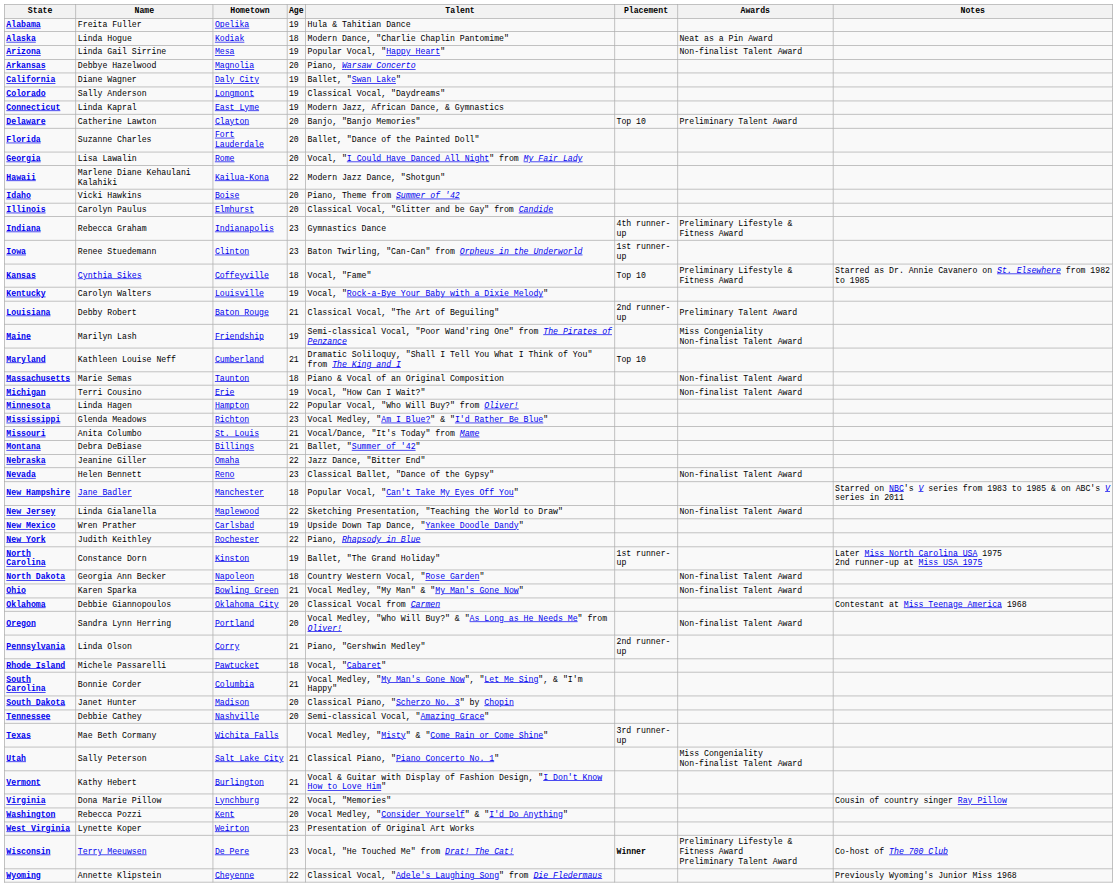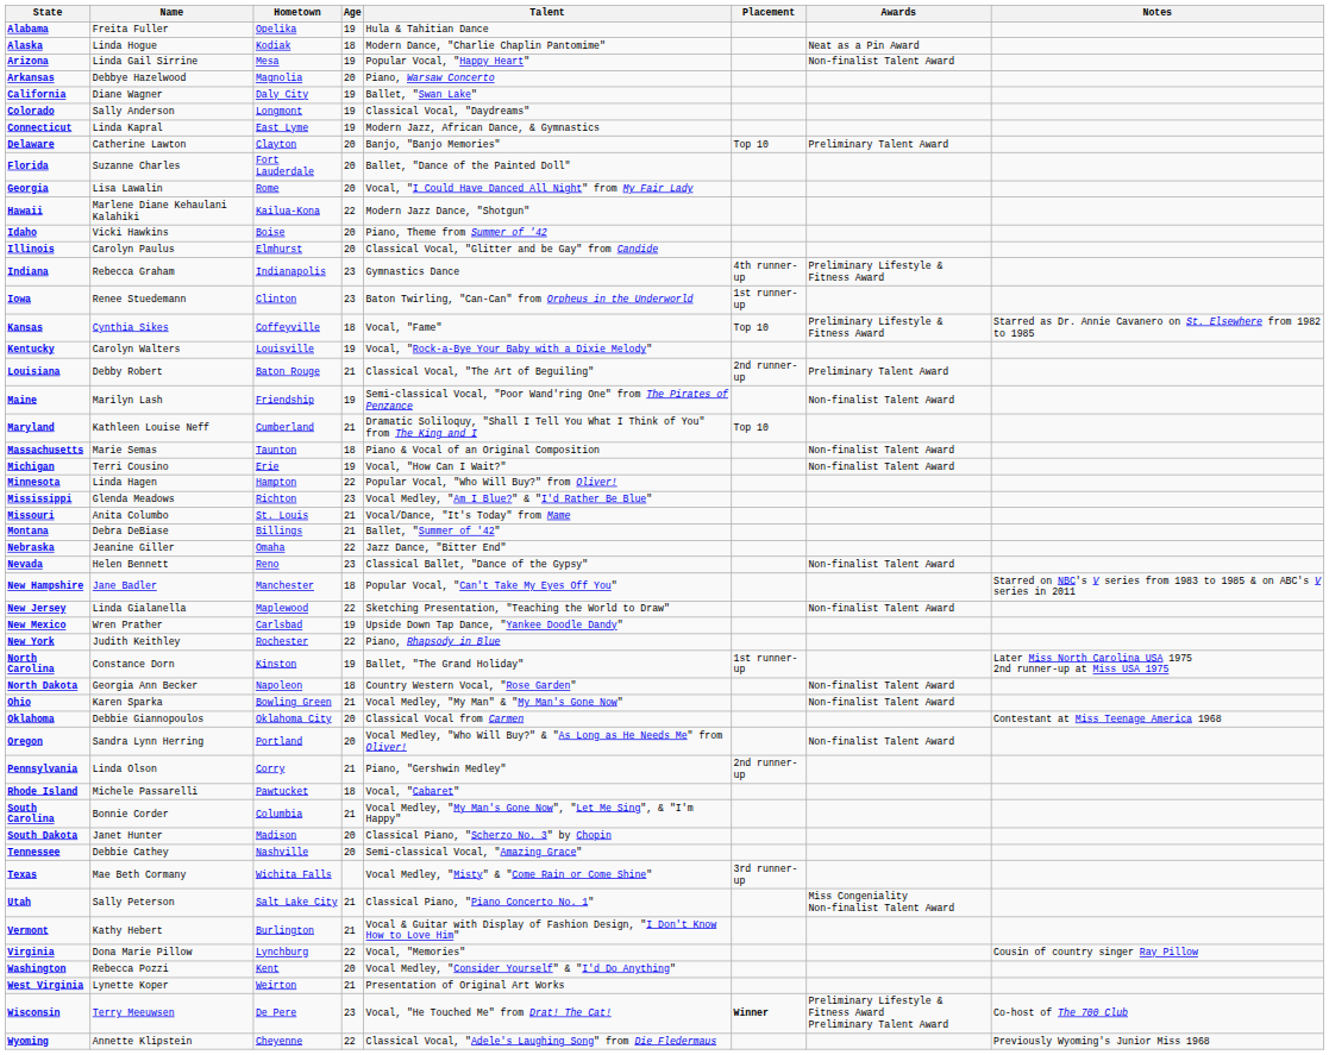 <table class="wikitable" style="width:100%; font-size:90%;">
 <tr>
 <th>State</th>
 <th>Name</th>
 <th>Hometown</th>
 <th>Age</th>
 <th>Talent</th>
 <th>Placement</th>
 <th>Awards</th>
 <th>Notes</th>
 </tr>
 <tr>
 <td> <strong><a href='#'>Alabama</a></strong></td>
 <td>Freita Fuller</td>
 <td><a href='#'>Opelika</a></td>
 <td>19</td>
 <td>Hula & Tahitian Dance</td>
 <td></td>
 <td></td>
 <td></td>
 </tr>
 <tr>
 <td> <strong><a href='#'>Alaska</a></strong></td>
 <td>Linda Hogue</td>
 <td><a href='#'>Kodiak</a></td>
 <td>18</td>
 <td>Modern Dance, "Charlie Chaplin Pantomime"</td>
 <td></td>
 <td>Neat as a Pin Award</td>
 <td></td>
 </tr>
 <tr>
 <td> <strong><a href='#'>Arizona</a></strong></td>
 <td>Linda Gail Sirrine</td>
 <td><a href='#'>Mesa</a></td>
 <td>19</td>
 <td>Popular Vocal, "<a href='#'>Happy Heart</a>"</td>
 <td></td>
 <td>Non-finalist Talent Award</td>
 <td></td>
 </tr>
 <tr>
 <td> <strong><a href='#'>Arkansas</a></strong></td>
 <td>Debbye Hazelwood</td>
 <td><a href='#'>Magnolia</a></td>
 <td>20</td>
 <td>Piano, <em><a href='#'>Warsaw Concerto</a></em></td>
 <td></td>
 <td></td>
 <td></td>
 </tr>
 <tr>
 <td> <strong><a href='#'>California</a></strong></td>
 <td>Diane Wagner</td>
 <td><a href='#'>Daly City</a></td>
 <td>19</td>
 <td>Ballet, "<a href='#'>Swan Lake</a>"</td>
 <td></td>
 <td></td>
 <td></td>
 </tr>
 <tr>
 <td> <strong><a href='#'>Colorado</a></strong></td>
 <td>Sally Anderson</td>
 <td><a href='#'>Longmont</a></td>
 <td>19</td>
 <td>Classical Vocal, "Daydreams"</td>
 <td></td>
 <td></td>
 <td></td>
 </tr>
 <tr>
 <td> <strong><a href='#'>Connecticut</a></strong></td>
 <td>Linda Kapral</td>
 <td><a href='#'>East Lyme</a></td>
 <td>19</td>
 <td>Modern Jazz, African Dance, & Gymnastics</td>
 <td></td>
 <td></td>
 <td></td>
 </tr>
 <tr>
 <td> <strong><a href='#'>Delaware</a></strong></td>
 <td>Catherine Lawton</td>
 <td><a href='#'>Clayton</a></td>
 <td>20</td>
 <td>Banjo, "Banjo Memories"</td>
 <td>Top 10</td>
 <td>Preliminary Talent Award</td>
 <td></td>
 </tr>
 <tr>
 <td> <strong><a href='#'>Florida</a></strong></td>
 <td>Suzanne Charles</td>
 <td><a href='#'>Fort Lauderdale</a></td>
 <td>20</td>
 <td>Ballet, "Dance of the Painted Doll"</td>
 <td></td>
 <td></td>
 <td></td>
 </tr>
 <tr>
 <td> <strong><a href='#'>Georgia</a></strong></td>
 <td>Lisa Lawalin</td>
 <td><a href='#'>Rome</a></td>
 <td>20</td>
 <td>Vocal, "<a href='#'>I Could Have Danced All Night</a>" from <em><a href='#'>My Fair Lady</a></em></td>
 <td></td>
 <td></td>
 <td></td>
 </tr>
 <tr>
 <td> <strong><a href='#'>Hawaii</a></strong></td>
 <td>Marlene Diane Kehaulani Kalahiki</td>
 <td><a href='#'>Kailua-Kona</a></td>
 <td>22</td>
 <td>Modern Jazz Dance, "Shotgun"</td>
 <td></td>
 <td></td>
 <td></td>
 </tr>
 <tr>
 <td> <strong><a href='#'>Idaho</a></strong></td>
 <td>Vicki Hawkins</td>
 <td><a href='#'>Boise</a></td>
 <td>20</td>
 <td>Piano, Theme from <em><a href='#'>Summer of '42</a></em></td>
 <td></td>
 <td></td>
 <td></td>
 </tr>
 <tr>
 <td> <strong><a href='#'>Illinois</a></strong></td>
 <td>Carolyn Paulus</td>
 <td><a href='#'>Elmhurst</a></td>
 <td>20</td>
 <td>Classical Vocal, "Glitter and be Gay" from <em><a href='#'>Candide</a></em></td>
 <td></td>
 <td></td>
 <td></td>
 </tr>
 <tr>
 <td> <strong><a href='#'>Indiana</a></strong></td>
 <td>Rebecca Graham</td>
 <td><a href='#'>Indianapolis</a></td>
 <td>23</td>
 <td>Gymnastics Dance</td>
 <td>4th runner-up</td>
 <td>Preliminary Lifestyle & Fitness Award</td>
 <td></td>
 </tr>
 <tr>
 <td> <strong><a href='#'>Iowa</a></strong></td>
 <td>Renee Stuedemann</td>
 <td><a href='#'>Clinton</a></td>
 <td>23</td>
 <td>Baton Twirling, "Can-Can" from <em><a href='#'>Orpheus in the Underworld</a></em></td>
 <td>1st runner-up</td>
 <td></td>
 <td></td>
 </tr>
 <tr>
 <td> <strong><a href='#'>Kansas</a></strong></td>
 <td><a href='#'>Cynthia Sikes</a></td>
 <td><a href='#'>Coffeyville</a></td>
 <td>18</td>
 <td>Vocal, "Fame"</td>
 <td>Top 10</td>
 <td>Preliminary Lifestyle & Fitness Award</td>
 <td>Starred as Dr. Annie Cavanero on <em><a href='#'>St. Elsewhere</a></em> from 1982 to 1985</td>
 </tr>
 <tr>
 <td> <strong><a href='#'>Kentucky</a></strong></td>
 <td>Carolyn Walters</td>
 <td><a href='#'>Louisville</a></td>
 <td>19</td>
 <td>Vocal, "<a href='#'>Rock-a-Bye Your Baby with a Dixie Melody</a>"</td>
 <td></td>
 <td></td>
 <td></td>
 </tr>
 <tr>
 <td> <strong><a href='#'>Louisiana</a></strong></td>
 <td>Debby Robert</td>
 <td><a href='#'>Baton Rouge</a></td>
 <td>21</td>
 <td>Classical Vocal, "The Art of Beguiling"</td>
 <td>2nd runner-up</td>
 <td>Preliminary Talent Award</td>
 <td></td>
 </tr>
 <tr>
 <td> <strong><a href='#'>Maine</a></strong></td>
 <td>Marilyn Lash</td>
 <td><a href='#'>Friendship</a></td>
 <td>19</td>
 <td>Semi-classical Vocal, "Poor Wand'ring One" from <em><a href='#'>The Pirates of Penzance</a></em></td>
 <td></td>
-<td>Miss Congeniality<br>Non-finalist Talent Award</td>
+<td>Non-finalist Talent Award</td>
 <td></td>
 </tr>
 <tr>
 <td> <strong><a href='#'>Maryland</a></strong></td>
 <td>Kathleen Louise Neff</td>
 <td><a href='#'>Cumberland</a></td>
 <td>21</td>
 <td>Dramatic Soliloquy, "Shall I Tell You What I Think of You" from <em><a href='#'>The King and I</a></em></td>
 <td>Top 10</td>
 <td></td>
 <td></td>
 </tr>
 <tr>
 <td> <strong><a href='#'>Massachusetts</a></strong></td>
 <td>Marie Semas</td>
 <td><a href='#'>Taunton</a></td>
 <td>18</td>
 <td>Piano & Vocal of an Original Composition</td>
 <td></td>
 <td>Non-finalist Talent Award</td>
 <td></td>
 </tr>
 <tr>
 <td> <strong><a href='#'>Michigan</a></strong></td>
 <td>Terri Cousino</td>
 <td><a href='#'>Erie</a></td>
 <td>19</td>
 <td>Vocal, "How Can I Wait?"</td>
 <td></td>
 <td>Non-finalist Talent Award</td>
 <td></td>
 </tr>
 <tr>
 <td> <strong><a href='#'>Minnesota</a></strong></td>
 <td>Linda Hagen</td>
 <td><a href='#'>Hampton</a></td>
 <td>22</td>
 <td>Popular Vocal, "Who Will Buy?" from <em><a href='#'>Oliver!</a></em></td>
 <td></td>
 <td></td>
 <td></td>
 </tr>
 <tr>
 <td> <strong><a href='#'>Mississippi</a></strong></td>
 <td>Glenda Meadows</td>
 <td><a href='#'>Richton</a></td>
 <td>23</td>
 <td>Vocal Medley, "<a href='#'>Am I Blue?</a>" & "<a href='#'>I'd Rather Be Blue</a>"</td>
 <td></td>
 <td></td>
 <td></td>
 </tr>
 <tr>
 <td> <strong><a href='#'>Missouri</a></strong></td>
 <td>Anita Columbo</td>
 <td><a href='#'>St. Louis</a></td>
 <td>21</td>
 <td>Vocal/Dance, "It's Today" from <em><a href='#'>Mame</a></em></td>
 <td></td>
 <td></td>
 <td></td>
 </tr>
 <tr>
 <td> <strong><a href='#'>Montana</a></strong></td>
 <td>Debra DeBiase</td>
 <td><a href='#'>Billings</a></td>
 <td>21</td>
 <td>Ballet, "<a href='#'>Summer of '42</a>"</td>
 <td></td>
 <td></td>
 <td></td>
 </tr>
 <tr>
 <td> <strong><a href='#'>Nebraska</a></strong></td>
 <td>Jeanine Giller</td>
 <td><a href='#'>Omaha</a></td>
 <td>22</td>
 <td>Jazz Dance, "Bitter End"</td>
 <td></td>
 <td></td>
 <td></td>
 </tr>
 <tr>
 <td> <strong><a href='#'>Nevada</a></strong></td>
 <td>Helen Bennett</td>
 <td><a href='#'>Reno</a></td>
 <td>23</td>
 <td>Classical Ballet, "Dance of the Gypsy"</td>
 <td></td>
 <td>Non-finalist Talent Award</td>
 <td></td>
 </tr>
 <tr>
 <td> <strong><a href='#'>New Hampshire</a></strong></td>
 <td><a href='#'>Jane Badler</a></td>
 <td><a href='#'>Manchester</a></td>
 <td>18</td>
 <td>Popular Vocal, "<a href='#'>Can't Take My Eyes Off You</a>"</td>
 <td></td>
 <td></td>
 <td>Starred on <a href='#'>NBC</a>'s <em><a href='#'>V</a></em> series from 1983 to 1985 & on ABC's <em><a href='#'>V</a></em> series in 2011</td>
 </tr>
 <tr>
 <td> <strong><a href='#'>New Jersey</a></strong></td>
 <td>Linda Gialanella</td>
 <td><a href='#'>Maplewood</a></td>
 <td>22</td>
 <td>Sketching Presentation, "Teaching the World to Draw"</td>
 <td></td>
 <td>Non-finalist Talent Award</td>
 <td></td>
 </tr>
 <tr>
 <td> <strong><a href='#'>New Mexico</a></strong></td>
 <td>Wren Prather</td>
 <td><a href='#'>Carlsbad</a></td>
 <td>19</td>
 <td>Upside Down Tap Dance, "<a href='#'>Yankee Doodle Dandy</a>"</td>
 <td></td>
 <td></td>
 <td></td>
 </tr>
 <tr>
 <td> <strong><a href='#'>New York</a></strong></td>
 <td>Judith Keithley</td>
 <td><a href='#'>Rochester</a></td>
 <td>22</td>
 <td>Piano, <em><a href='#'>Rhapsody in Blue</a></em></td>
 <td></td>
 <td></td>
 <td></td>
 </tr>
 <tr>
 <td> <strong><a href='#'>North Carolina</a></strong></td>
 <td>Constance Dorn</td>
 <td><a href='#'>Kinston</a></td>
 <td>19</td>
 <td>Ballet, "The Grand Holiday"</td>
 <td>1st runner-up</td>
 <td></td>
 <td>Later <a href='#'>Miss North Carolina USA</a> 1975<br>2nd runner-up at <a href='#'>Miss USA 1975</a></td>
 </tr>
 <tr>
 <td> <strong><a href='#'>North Dakota</a></strong></td>
 <td>Georgia Ann Becker</td>
 <td><a href='#'>Napoleon</a></td>
 <td>18</td>
 <td>Country Western Vocal, "<a href='#'>Rose Garden</a>"</td>
 <td></td>
 <td>Non-finalist Talent Award</td>
 <td></td>
 </tr>
 <tr>
 <td> <strong><a href='#'>Ohio</a></strong></td>
 <td>Karen Sparka</td>
 <td><a href='#'>Bowling Green</a></td>
 <td>21</td>
 <td>Vocal Medley, "My Man" & "<a href='#'>My Man's Gone Now</a>"</td>
 <td></td>
 <td>Non-finalist Talent Award</td>
 <td></td>
 </tr>
 <tr>
 <td> <strong><a href='#'>Oklahoma</a></strong></td>
 <td>Debbie Giannopoulos</td>
 <td><a href='#'>Oklahoma City</a></td>
 <td>20</td>
 <td>Classical Vocal from <em><a href='#'>Carmen</a></em></td>
 <td></td>
 <td></td>
 <td>Contestant at <a href='#'>Miss Teenage America</a> 1968</td>
 </tr>
 <tr>
 <td> <strong><a href='#'>Oregon</a></strong></td>
 <td>Sandra Lynn Herring</td>
 <td><a href='#'>Portland</a></td>
 <td>20</td>
 <td>Vocal Medley, "Who Will Buy?" & "<a href='#'>As Long as He Needs Me</a>" from <em><a href='#'>Oliver!</a></em></td>
 <td></td>
 <td>Non-finalist Talent Award</td>
 <td></td>
 </tr>
 <tr>
 <td> <strong><a href='#'>Pennsylvania</a></strong></td>
 <td>Linda Olson</td>
 <td><a href='#'>Corry</a></td>
 <td>21</td>
 <td>Piano, "Gershwin Medley"</td>
 <td>2nd runner-up</td>
 <td></td>
 <td></td>
 </tr>
 <tr>
 <td> <strong><a href='#'>Rhode Island</a></strong></td>
 <td>Michele Passarelli</td>
 <td><a href='#'>Pawtucket</a></td>
 <td>18</td>
 <td>Vocal, "<a href='#'>Cabaret</a>"</td>
 <td></td>
 <td></td>
 <td></td>
 </tr>
 <tr>
 <td> <strong><a href='#'>South Carolina</a></strong></td>
 <td>Bonnie Corder</td>
 <td><a href='#'>Columbia</a></td>
 <td>21</td>
 <td>Vocal Medley, "<a href='#'>My Man's Gone Now</a>", "<a href='#'>Let Me Sing</a>", & "I'm Happy"</td>
 <td></td>
 <td></td>
 <td></td>
 </tr>
 <tr>
 <td> <strong><a href='#'>South Dakota</a></strong></td>
 <td>Janet Hunter</td>
 <td><a href='#'>Madison</a></td>
 <td>20</td>
 <td>Classical Piano, "<a href='#'>Scherzo No. 3</a>" by <a href='#'>Chopin</a></td>
 <td></td>
 <td></td>
 <td></td>
 </tr>
 <tr>
 <td> <strong><a href='#'>Tennessee</a></strong></td>
 <td>Debbie Cathey</td>
 <td><a href='#'>Nashville</a></td>
 <td>20</td>
 <td>Semi-classical Vocal, "<a href='#'>Amazing Grace</a>"</td>
 <td></td>
 <td></td>
 <td></td>
 </tr>
 <tr>
 <td> <strong><a href='#'>Texas</a></strong></td>
 <td>Mae Beth Cormany</td>
 <td><a href='#'>Wichita Falls</a></td>
 <td></td>
 <td>Vocal Medley, "<a href='#'>Misty</a>" & "<a href='#'>Come Rain or Come Shine</a>"</td>
 <td>3rd runner-up</td>
 <td></td>
 <td></td>
 </tr>
 <tr>
 <td> <strong><a href='#'>Utah</a></strong></td>
 <td>Sally Peterson</td>
 <td><a href='#'>Salt Lake City</a></td>
 <td>21</td>
 <td>Classical Piano, "<a href='#'>Piano Concerto No. 1</a>"</td>
 <td></td>
 <td>Miss Congeniality<br>Non-finalist Talent Award</td>
 <td></td>
 </tr>
 <tr>
 <td> <strong><a href='#'>Vermont</a></strong></td>
 <td>Kathy Hebert</td>
 <td><a href='#'>Burlington</a></td>
 <td>21</td>
 <td>Vocal & Guitar with Display of Fashion Design, "<a href='#'>I Don't Know How to Love Him</a>"</td>
 <td></td>
 <td></td>
 <td></td>
 </tr>
 <tr>
 <td> <strong><a href='#'>Virginia</a></strong></td>
 <td>Dona Marie Pillow</td>
 <td><a href='#'>Lynchburg</a></td>
 <td>22</td>
 <td>Vocal, "Memories"</td>
 <td></td>
 <td></td>
 <td>Cousin of country singer <a href='#'>Ray Pillow</a></td>
 </tr>
 <tr>
 <td> <strong><a href='#'>Washington</a></strong></td>
 <td>Rebecca Pozzi</td>
 <td><a href='#'>Kent</a></td>
 <td>20</td>
 <td>Vocal Medley, "<a href='#'>Consider Yourself</a>" & "<a href='#'>I'd Do Anything</a>"</td>
 <td></td>
 <td></td>
 <td></td>
 </tr>
 <tr>
 <td> <strong><a href='#'>West Virginia</a></strong></td>
 <td>Lynette Koper</td>
 <td><a href='#'>Weirton</a></td>
-<td>23</td>
+<td>21</td>
 <td>Presentation of Original Art Works</td>
 <td></td>
 <td></td>
 <td></td>
 </tr>
 <tr>
 <td> <strong><a href='#'>Wisconsin</a></strong></td>
 <td><a href='#'>Terry Meeuwsen</a></td>
 <td><a href='#'>De Pere</a></td>
 <td>23</td>
 <td>Vocal, "He Touched Me" from <em><a href='#'>Drat! The Cat!</a></em></td>
 <td><strong>Winner</strong></td>
 <td>Preliminary Lifestyle & Fitness Award<br>Preliminary Talent Award</td>
 <td>Co-host of <em><a href='#'>The 700 Club</a></em></td>
 </tr>
 <tr>
 <td> <strong><a href='#'>Wyoming</a></strong></td>
 <td>Annette Klipstein</td>
 <td><a href='#'>Cheyenne</a></td>
 <td>22</td>
 <td>Classical Vocal, "<a href='#'>Adele's Laughing Song</a>" from <em><a href='#'>Die Fledermaus</a></em></td>
 <td></td>
 <td></td>
 <td>Previously Wyoming's Junior Miss 1968</td>
 </tr>
 </table>
